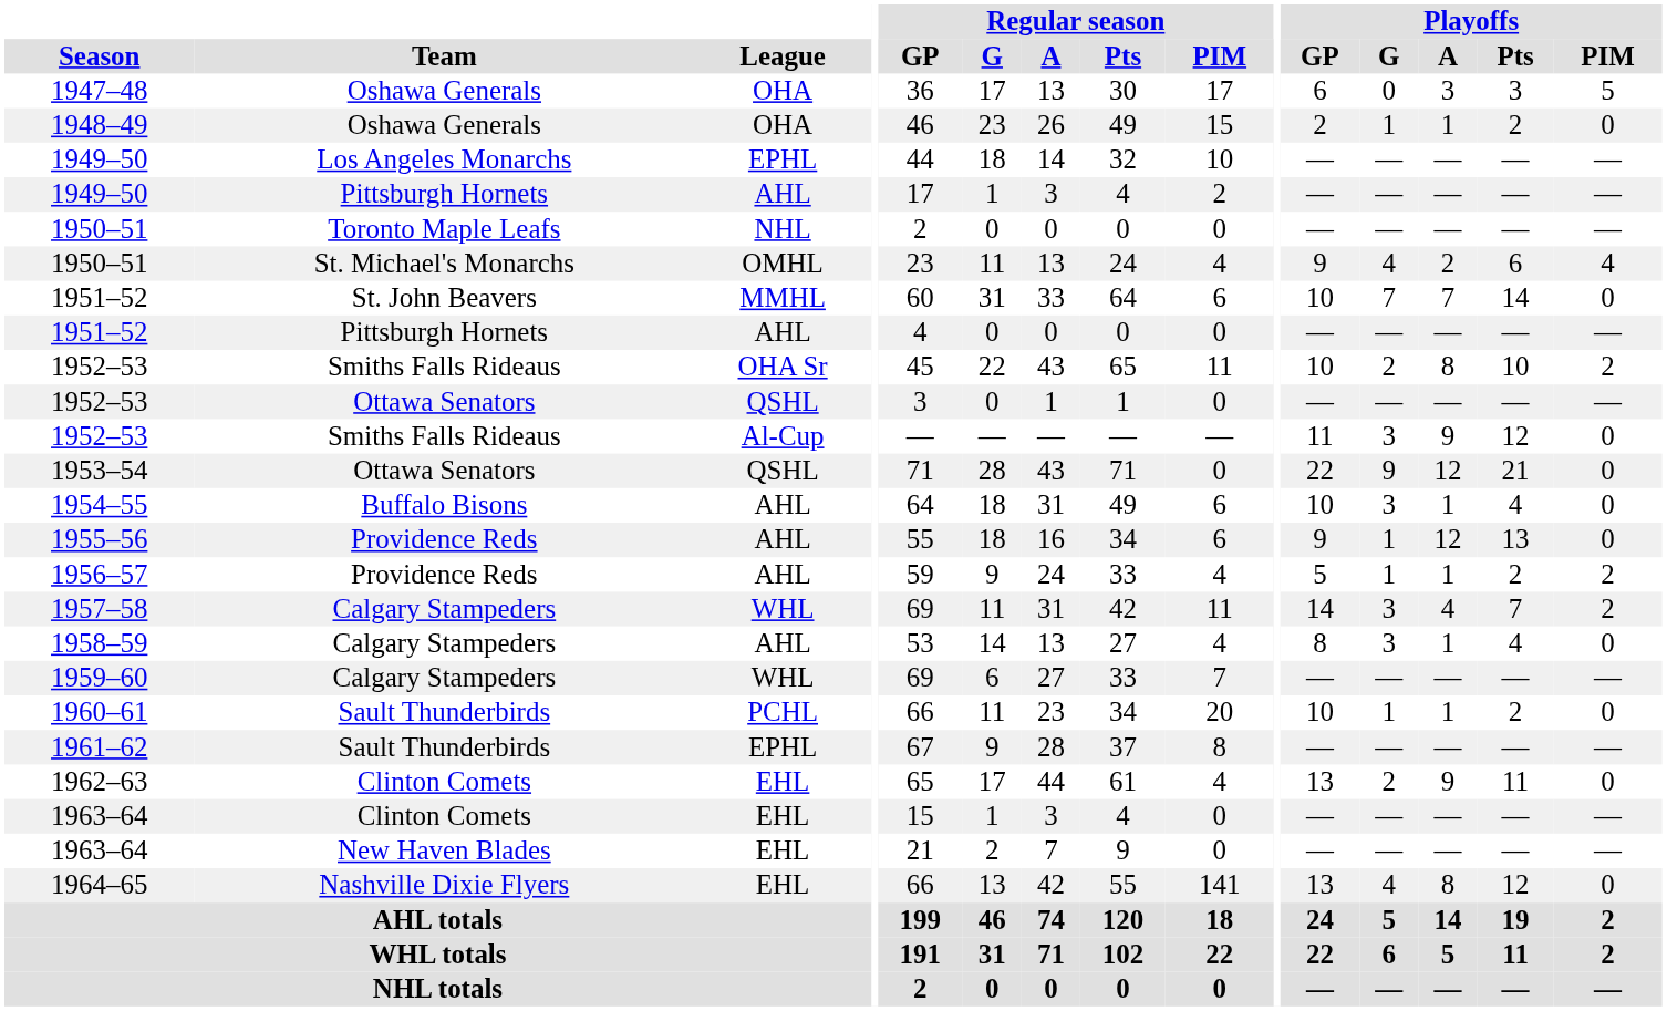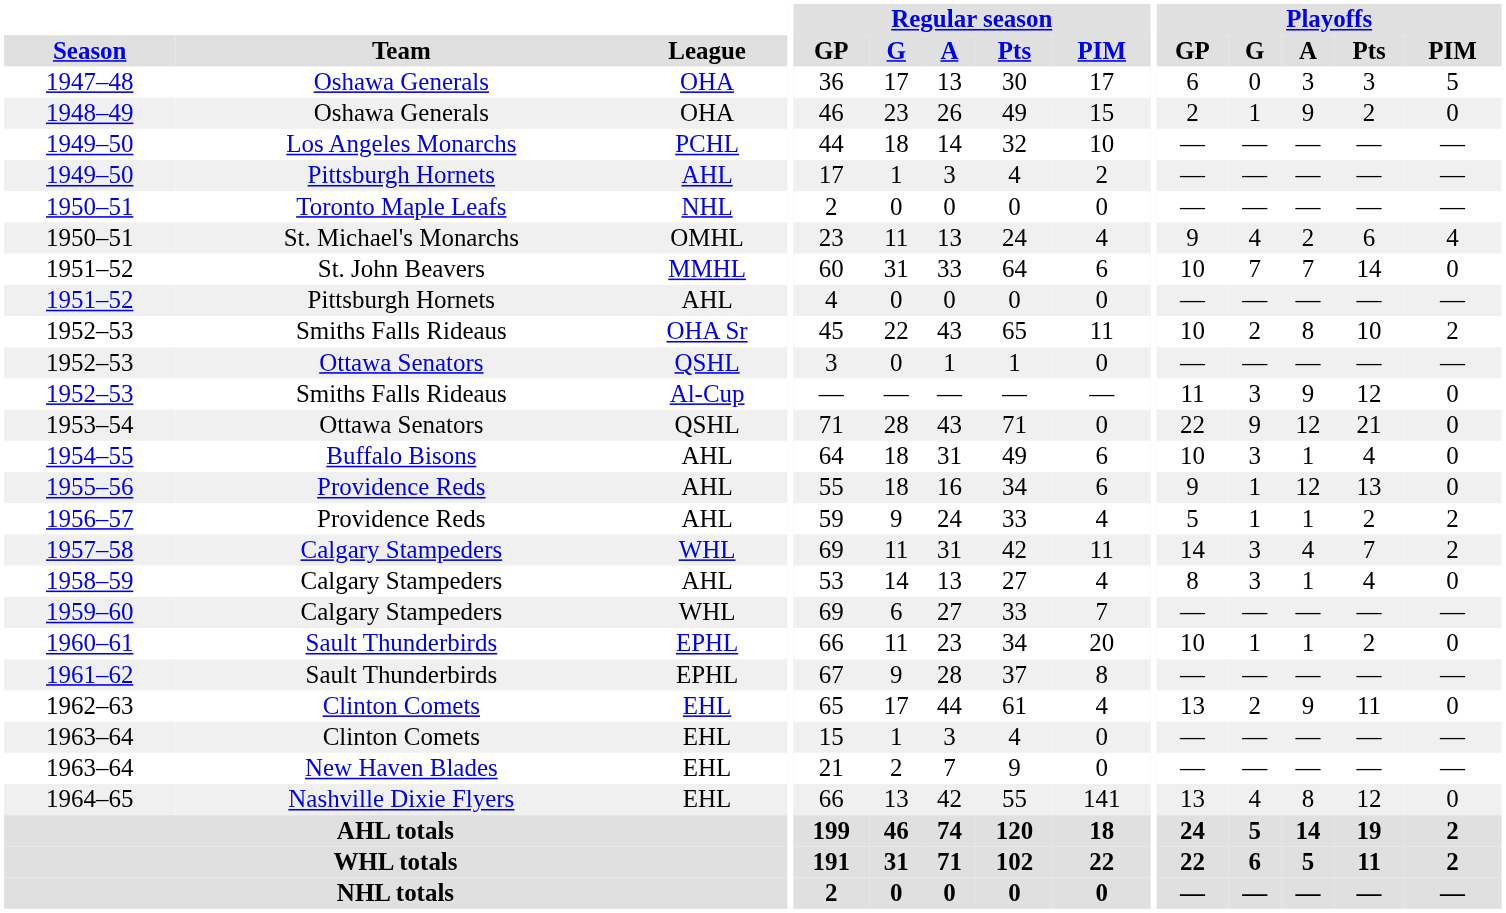 <table border="0" cellpadding="1" cellspacing="0" style="text-align:center; width:60em">
 <tr bgcolor="#e0e0e0">
 <th colspan="3" bgcolor="#ffffff"></th>
 <th rowspan="100" bgcolor="#ffffff"></th>
 <th colspan="5"><a href='#'>Regular season</a></th>
 <th rowspan="100" bgcolor="#ffffff"></th>
 <th colspan="5"><a href='#'>Playoffs</a></th>
 </tr>
 <tr bgcolor="#e0e0e0">
 <th><a href='#'>Season</a></th>
 <th>Team</th>
 <th>League</th>
 <th>GP</th>
 <th><a href='#'>G</a></th>
 <th><a href='#'>A</a></th>
 <th><a href='#'>Pts</a></th>
 <th><a href='#'>PIM</a></th>
 <th>GP</th>
 <th>G</th>
 <th>A</th>
 <th>Pts</th>
 <th>PIM</th>
 </tr>
 <tr>
 <td><a href='#'>1947–48</a></td>
 <td><a href='#'>Oshawa Generals</a></td>
 <td><a href='#'>OHA</a></td>
 <td>36</td>
 <td>17</td>
 <td>13</td>
 <td>30</td>
 <td>17</td>
 <td>6</td>
 <td>0</td>
 <td>3</td>
 <td>3</td>
 <td>5</td>
 </tr>
 <tr bgcolor="#f0f0f0">
 <td><a href='#'>1948–49</a></td>
 <td>Oshawa Generals</td>
 <td>OHA</td>
 <td>46</td>
 <td>23</td>
 <td>26</td>
 <td>49</td>
 <td>15</td>
 <td>2</td>
 <td>1</td>
-<td>1</td>
+<td>9</td>
 <td>2</td>
 <td>0</td>
 </tr>
 <tr>
 <td><a href='#'>1949–50</a></td>
 <td><a href='#'>Los Angeles Monarchs</a></td>
-<td><a href='#'>EPHL</a></td>
+<td><a href='#'>PCHL</a></td>
 <td>44</td>
 <td>18</td>
 <td>14</td>
 <td>32</td>
 <td>10</td>
 <td>—</td>
 <td>—</td>
 <td>—</td>
 <td>—</td>
 <td>—</td>
 </tr>
 <tr bgcolor="#f0f0f0">
 <td><a href='#'>1949–50</a></td>
 <td><a href='#'>Pittsburgh Hornets</a></td>
 <td><a href='#'>AHL</a></td>
 <td>17</td>
 <td>1</td>
 <td>3</td>
 <td>4</td>
 <td>2</td>
 <td>—</td>
 <td>—</td>
 <td>—</td>
 <td>—</td>
 <td>—</td>
 </tr>
 <tr>
 <td><a href='#'>1950–51</a></td>
 <td><a href='#'>Toronto Maple Leafs</a></td>
 <td><a href='#'>NHL</a></td>
 <td>2</td>
 <td>0</td>
 <td>0</td>
 <td>0</td>
 <td>0</td>
 <td>—</td>
 <td>—</td>
 <td>—</td>
 <td>—</td>
 <td>—</td>
 </tr>
 <tr bgcolor="#f0f0f0">
 <td>1950–51</td>
 <td>St. Michael's Monarchs</td>
 <td>OMHL</td>
 <td>23</td>
 <td>11</td>
 <td>13</td>
 <td>24</td>
 <td>4</td>
 <td>9</td>
 <td>4</td>
 <td>2</td>
 <td>6</td>
 <td>4</td>
 </tr>
 <tr>
 <td>1951–52</td>
 <td>St. John Beavers</td>
 <td><a href='#'>MMHL</a></td>
 <td>60</td>
 <td>31</td>
 <td>33</td>
 <td>64</td>
 <td>6</td>
 <td>10</td>
 <td>7</td>
 <td>7</td>
 <td>14</td>
 <td>0</td>
 </tr>
 <tr bgcolor="#f0f0f0">
 <td><a href='#'>1951–52</a></td>
 <td>Pittsburgh Hornets</td>
 <td>AHL</td>
 <td>4</td>
 <td>0</td>
 <td>0</td>
 <td>0</td>
 <td>0</td>
 <td>—</td>
 <td>—</td>
 <td>—</td>
 <td>—</td>
 <td>—</td>
 </tr>
 <tr>
 <td>1952–53</td>
 <td>Smiths Falls Rideaus</td>
 <td><a href='#'>OHA Sr</a></td>
 <td>45</td>
 <td>22</td>
 <td>43</td>
 <td>65</td>
 <td>11</td>
 <td>10</td>
 <td>2</td>
 <td>8</td>
 <td>10</td>
 <td>2</td>
 </tr>
 <tr bgcolor="#f0f0f0">
 <td>1952–53</td>
 <td><a href='#'>Ottawa Senators</a></td>
 <td><a href='#'>QSHL</a></td>
 <td>3</td>
 <td>0</td>
 <td>1</td>
 <td>1</td>
 <td>0</td>
 <td>—</td>
 <td>—</td>
 <td>—</td>
 <td>—</td>
 <td>—</td>
 </tr>
 <tr>
 <td><a href='#'>1952–53</a></td>
 <td>Smiths Falls Rideaus</td>
 <td><a href='#'>Al-Cup</a></td>
 <td>—</td>
 <td>—</td>
 <td>—</td>
 <td>—</td>
 <td>—</td>
 <td>11</td>
 <td>3</td>
 <td>9</td>
 <td>12</td>
 <td>0</td>
 </tr>
 <tr bgcolor="#f0f0f0">
 <td>1953–54</td>
 <td>Ottawa Senators</td>
 <td>QSHL</td>
 <td>71</td>
 <td>28</td>
 <td>43</td>
 <td>71</td>
 <td>0</td>
 <td>22</td>
 <td>9</td>
 <td>12</td>
 <td>21</td>
 <td>0</td>
 </tr>
 <tr>
 <td><a href='#'>1954–55</a></td>
 <td><a href='#'>Buffalo Bisons</a></td>
 <td>AHL</td>
 <td>64</td>
 <td>18</td>
 <td>31</td>
 <td>49</td>
 <td>6</td>
 <td>10</td>
 <td>3</td>
 <td>1</td>
 <td>4</td>
 <td>0</td>
 </tr>
 <tr bgcolor="#f0f0f0">
 <td><a href='#'>1955–56</a></td>
 <td><a href='#'>Providence Reds</a></td>
 <td>AHL</td>
 <td>55</td>
 <td>18</td>
 <td>16</td>
 <td>34</td>
 <td>6</td>
 <td>9</td>
 <td>1</td>
 <td>12</td>
 <td>13</td>
 <td>0</td>
 </tr>
 <tr>
 <td><a href='#'>1956–57</a></td>
 <td>Providence Reds</td>
 <td>AHL</td>
 <td>59</td>
 <td>9</td>
 <td>24</td>
 <td>33</td>
 <td>4</td>
 <td>5</td>
 <td>1</td>
 <td>1</td>
 <td>2</td>
 <td>2</td>
 </tr>
 <tr bgcolor="#f0f0f0">
 <td><a href='#'>1957–58</a></td>
 <td><a href='#'>Calgary Stampeders</a></td>
 <td><a href='#'>WHL</a></td>
 <td>69</td>
 <td>11</td>
 <td>31</td>
 <td>42</td>
 <td>11</td>
 <td>14</td>
 <td>3</td>
 <td>4</td>
 <td>7</td>
 <td>2</td>
 </tr>
 <tr>
 <td><a href='#'>1958–59</a></td>
 <td>Calgary Stampeders</td>
 <td>AHL</td>
 <td>53</td>
 <td>14</td>
 <td>13</td>
 <td>27</td>
 <td>4</td>
 <td>8</td>
 <td>3</td>
 <td>1</td>
 <td>4</td>
 <td>0</td>
 </tr>
 <tr bgcolor="#f0f0f0">
 <td><a href='#'>1959–60</a></td>
 <td>Calgary Stampeders</td>
 <td>WHL</td>
 <td>69</td>
 <td>6</td>
 <td>27</td>
 <td>33</td>
 <td>7</td>
 <td>—</td>
 <td>—</td>
 <td>—</td>
 <td>—</td>
 <td>—</td>
 </tr>
 <tr>
 <td><a href='#'>1960–61</a></td>
 <td><a href='#'>Sault Thunderbirds</a></td>
-<td><a href='#'>PCHL</a></td>
+<td><a href='#'>EPHL</a></td>
 <td>66</td>
 <td>11</td>
 <td>23</td>
 <td>34</td>
 <td>20</td>
 <td>10</td>
 <td>1</td>
 <td>1</td>
 <td>2</td>
 <td>0</td>
 </tr>
 <tr bgcolor="#f0f0f0">
 <td><a href='#'>1961–62</a></td>
 <td>Sault Thunderbirds</td>
 <td>EPHL</td>
 <td>67</td>
 <td>9</td>
 <td>28</td>
 <td>37</td>
 <td>8</td>
 <td>—</td>
 <td>—</td>
 <td>—</td>
 <td>—</td>
 <td>—</td>
 </tr>
 <tr>
 <td>1962–63</td>
 <td><a href='#'>Clinton Comets</a></td>
 <td><a href='#'>EHL</a></td>
 <td>65</td>
 <td>17</td>
 <td>44</td>
 <td>61</td>
 <td>4</td>
 <td>13</td>
 <td>2</td>
 <td>9</td>
 <td>11</td>
 <td>0</td>
 </tr>
 <tr bgcolor="#f0f0f0">
 <td>1963–64</td>
 <td>Clinton Comets</td>
 <td>EHL</td>
 <td>15</td>
 <td>1</td>
 <td>3</td>
 <td>4</td>
 <td>0</td>
 <td>—</td>
 <td>—</td>
 <td>—</td>
 <td>—</td>
 <td>—</td>
 </tr>
 <tr>
 <td>1963–64</td>
 <td><a href='#'>New Haven Blades</a></td>
 <td>EHL</td>
 <td>21</td>
 <td>2</td>
 <td>7</td>
 <td>9</td>
 <td>0</td>
 <td>—</td>
 <td>—</td>
 <td>—</td>
 <td>—</td>
 <td>—</td>
 </tr>
 <tr bgcolor="#f0f0f0">
 <td>1964–65</td>
 <td><a href='#'>Nashville Dixie Flyers</a></td>
 <td>EHL</td>
 <td>66</td>
 <td>13</td>
 <td>42</td>
 <td>55</td>
 <td>141</td>
 <td>13</td>
 <td>4</td>
 <td>8</td>
 <td>12</td>
 <td>0</td>
 </tr>
 <tr bgcolor="#e0e0e0">
 <th colspan="3">AHL totals</th>
 <th>199</th>
 <th>46</th>
 <th>74</th>
 <th>120</th>
 <th>18</th>
 <th>24</th>
 <th>5</th>
 <th>14</th>
 <th>19</th>
 <th>2</th>
 </tr>
 <tr bgcolor="#e0e0e0">
 <th colspan="3">WHL totals</th>
 <th>191</th>
 <th>31</th>
 <th>71</th>
 <th>102</th>
 <th>22</th>
 <th>22</th>
 <th>6</th>
 <th>5</th>
 <th>11</th>
 <th>2</th>
 </tr>
 <tr bgcolor="#e0e0e0">
 <th colspan="3">NHL totals</th>
 <th>2</th>
 <th>0</th>
 <th>0</th>
 <th>0</th>
 <th>0</th>
 <th>—</th>
 <th>—</th>
 <th>—</th>
 <th>—</th>
 <th>—</th>
 </tr>
 </table>
